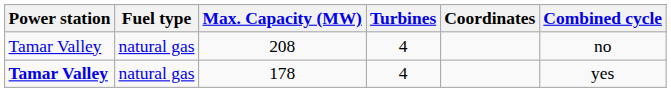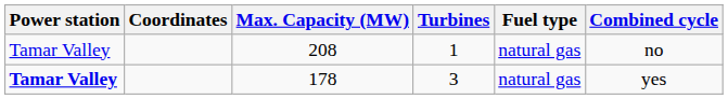 <table class="wikitable sortable" style="text-align: center">
 <tr>
 <th>Power station</th>
-<th>Fuel type</th>
+<th>Coordinates</th>
 <th><a href='#'>Max. Capacity (MW)</a></th>
 <th><a href='#'>Turbines</a></th>
-<th>Coordinates</th>
+<th>Fuel type</th>
 <th><a href='#'>Combined cycle</a></th>
 </tr>
 <tr>
 <td align="left"><a href='#'>Tamar Valley</a></td>
+<td></td>
+<td>208</td>
+<td>1</td>
 <td><a href='#'>natural gas</a></td>
-<td>208</td>
-<td>4</td>
-<td></td>
 <td>no</td>
 </tr>
 <tr>
 <td align="left"><strong><a href='#'>Tamar Valley</a></strong></td>
+<td></td>
+<td>178</td>
+<td>3</td>
 <td><a href='#'>natural gas</a></td>
-<td>178</td>
-<td>4</td>
-<td></td>
 <td>yes</td>
 </tr>
 </table>
